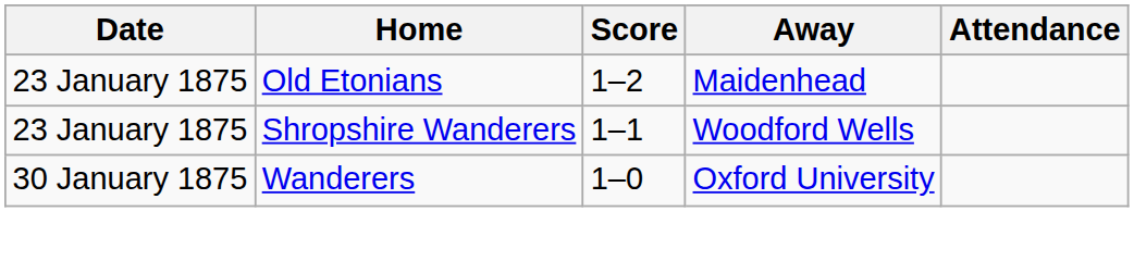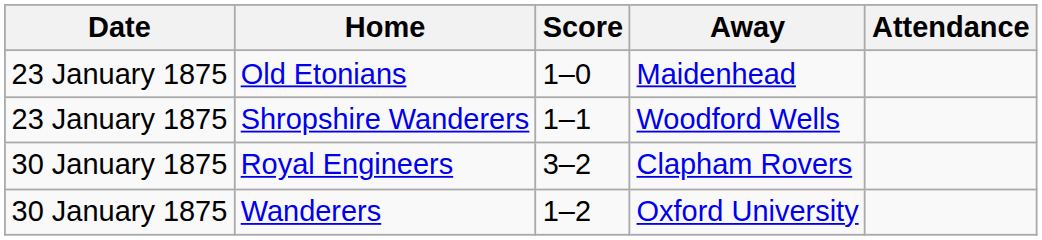 <table class="wikitable">
 <tr>
 <th>Date</th>
 <th>Home</th>
 <th>Score</th>
 <th>Away</th>
 <th>Attendance</th>
 </tr>
 <tr>
 <td>23 January 1875</td>
 <td><a href='#'>Old Etonians</a></td>
-<td>1–2</td>
+<td>1–0</td>
 <td><a href='#'>Maidenhead</a></td>
 <td></td>
 </tr>
 <tr>
 <td>23 January 1875</td>
 <td><a href='#'>Shropshire Wanderers</a></td>
 <td>1–1</td>
 <td><a href='#'>Woodford Wells</a></td>
 <td></td>
 </tr>
 <tr>
 <td>30 January 1875</td>
+<td><a href='#'>Royal Engineers</a></td>
+<td>3–2</td>
+<td><a href='#'>Clapham Rovers</a></td>
+<td></td>
+</tr>
+<tr>
+<td>30 January 1875</td>
 <td><a href='#'>Wanderers</a></td>
-<td>1–0</td>
+<td>1–2</td>
 <td><a href='#'>Oxford University</a></td>
 <td></td>
 </tr>
 </table>
